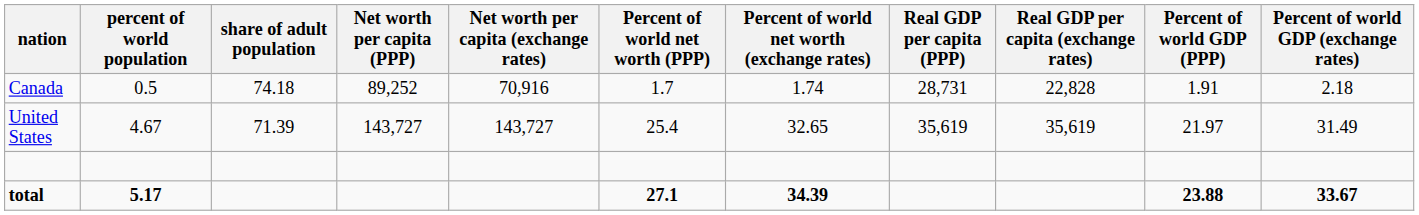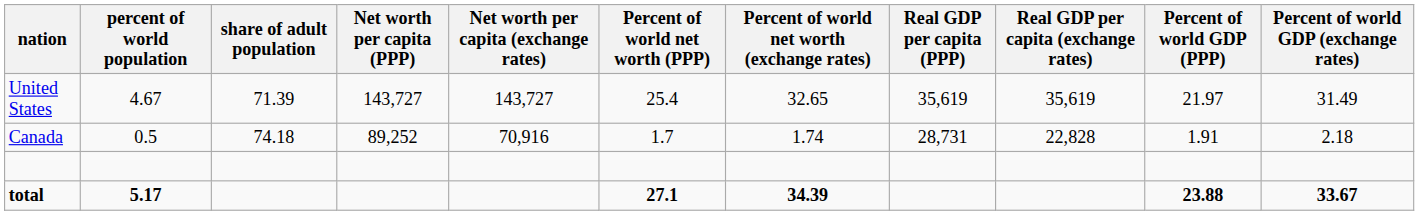 <table class="wikitable sortable" frame="VOID" rules="NONE" frame="VOID" rules="NONE">
 <tr>
 <th>nation</th>
 <th>percent of world population</th>
 <th>share of adult population</th>
 <th>Net worth per capita (PPP)</th>
 <th>Net worth per capita (exchange rates)</th>
 <th>Percent of world net worth (PPP)</th>
 <th>Percent of world net worth (exchange rates)</th>
 <th>Real GDP per capita (PPP)</th>
 <th>Real GDP per capita (exchange rates)</th>
 <th>Percent of world GDP (PPP)</th>
 <th>Percent of world GDP (exchange rates)</th>
 </tr>
 <tr>
+<td height="16" align="LEFT"><a href='#'>United States</a></td>
+<td align="CENTER">4.67</td>
+<td align="CENTER">71.39</td>
+<td align="CENTER">143,727</td>
+<td align="CENTER">143,727</td>
+<td align="CENTER">25.4</td>
+<td align="CENTER">32.65</td>
+<td align="CENTER">35,619</td>
+<td align="CENTER">35,619</td>
+<td align="CENTER">21.97</td>
+<td align="CENTER">31.49</td>
+</tr>
+<tr>
 <td height="16" align="LEFT"><a href='#'>Canada</a></td>
 <td align="CENTER">0.5</td>
 <td align="CENTER">74.18</td>
 <td align="CENTER">89,252</td>
 <td align="CENTER">70,916</td>
 <td align="CENTER">1.7</td>
 <td align="CENTER">1.74</td>
 <td align="CENTER">28,731</td>
 <td align="CENTER">22,828</td>
 <td align="CENTER">1.91</td>
 <td align="CENTER">2.18</td>
-</tr>
-<tr>
-<td height="16" align="LEFT"><a href='#'>United States</a></td>
-<td align="CENTER">4.67</td>
-<td align="CENTER">71.39</td>
-<td align="CENTER">143,727</td>
-<td align="CENTER">143,727</td>
-<td align="CENTER">25.4</td>
-<td align="CENTER">32.65</td>
-<td align="CENTER">35,619</td>
-<td align="CENTER">35,619</td>
-<td align="CENTER">21.97</td>
-<td align="CENTER">31.49</td>
 </tr>
 <tr>
 <td height="16" align="LEFT"><br></td>
 <td align="CENTER"><br></td>
 <td align="CENTER"><br></td>
 <td align="CENTER"><br></td>
 <td align="CENTER"><br></td>
 <td align="CENTER"><br></td>
 <td align="CENTER"><br></td>
 <td align="CENTER"><br></td>
 <td align="CENTER"><br></td>
 <td align="CENTER"><br></td>
 <td align="CENTER"><br></td>
 </tr>
 <tr class="sortbottom">
 <td height="19" align="LEFT"><strong><span>total</span></strong></td>
 <td align="CENTER"><strong><span>5.17</span></strong></td>
 <td align="CENTER"><strong><span><br></span></strong></td>
 <td align="CENTER"><strong><span><br></span></strong></td>
 <td align="CENTER"><strong><span><br></span></strong></td>
 <td align="CENTER"><strong><span>27.1</span></strong></td>
 <td align="CENTER"><strong><span>34.39</span></strong></td>
 <td align="CENTER"><strong><span><br></span></strong></td>
 <td align="CENTER"><strong><span><br></span></strong></td>
 <td align="CENTER"><strong><span>23.88</span></strong></td>
 <td align="CENTER"><strong><span>33.67</span></strong></td>
 </tr>
 </table>
